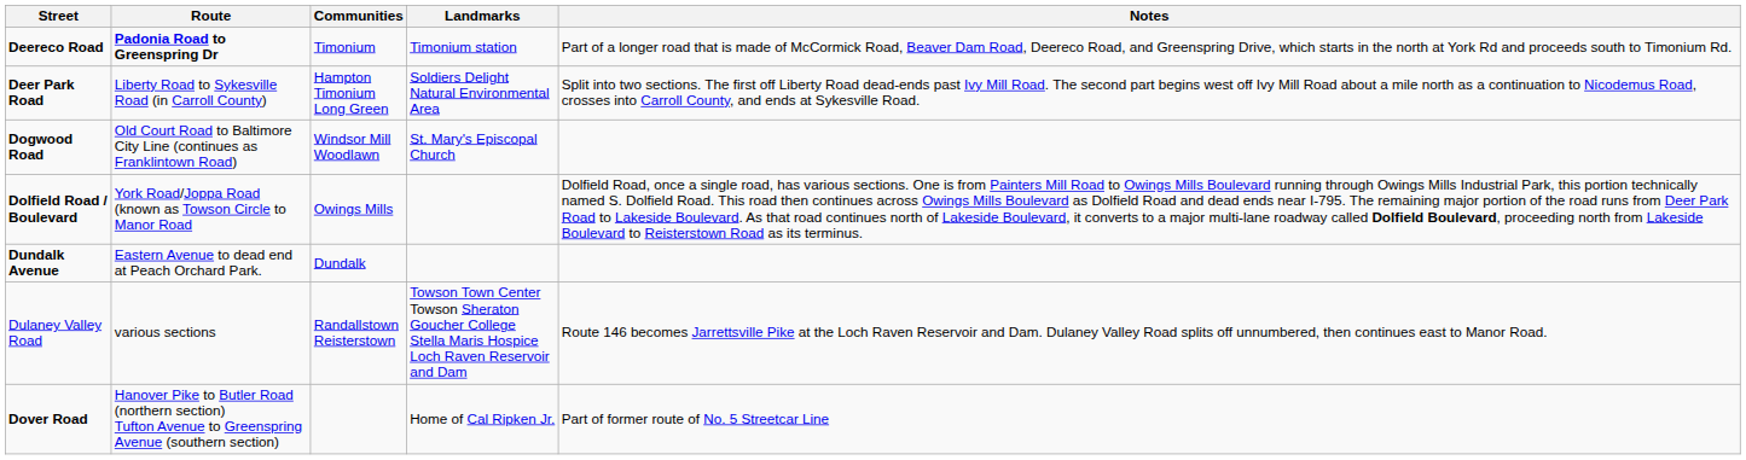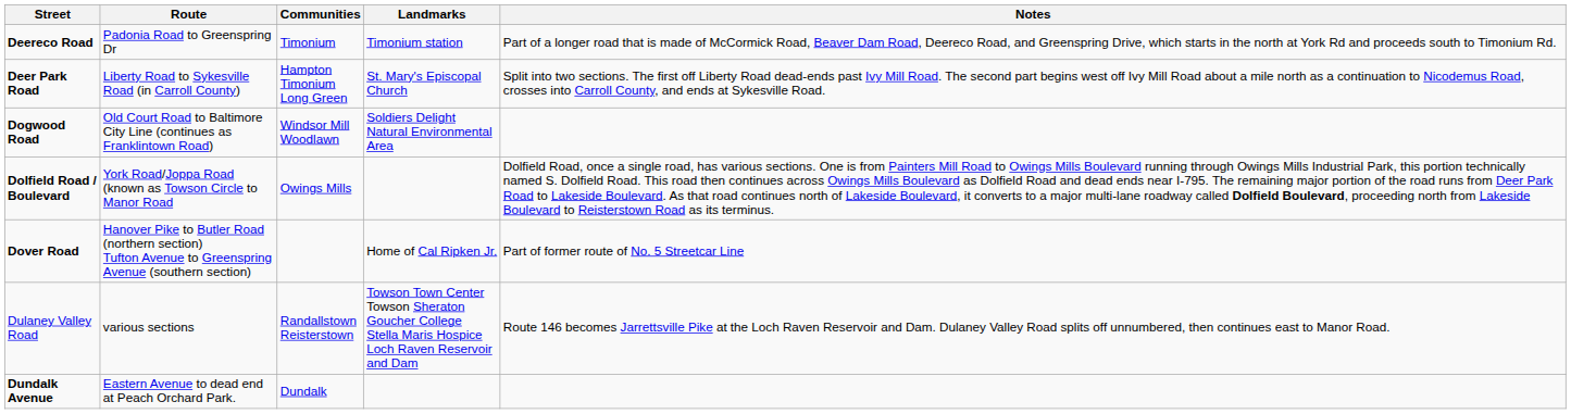 <table class="wikitable">
 <tr>
 <th>Street</th>
 <th>Route</th>
 <th>Communities</th>
 <th>Landmarks</th>
 <th>Notes</th>
 </tr>
 <tr>
 <td><strong>Deereco Road</strong></td>
-<td><strong><a href='#'>Padonia Road</a> to Greenspring Dr</strong></td>
+<td><a href='#'>Padonia Road</a> to Greenspring Dr</td>
 <td><a href='#'>Timonium</a></td>
 <td><a href='#'>Timonium station</a></td>
 <td>Part of a longer road that is made of McCormick Road, <a href='#'>Beaver Dam Road</a>, Deereco Road, and Greenspring Drive, which starts in the north at York Rd and proceeds south to Timonium Rd.</td>
 </tr>
 <tr>
 <td><strong>Deer Park Road</strong></td>
 <td><a href='#'>Liberty Road</a> to <a href='#'>Sykesville Road</a> (in <a href='#'>Carroll County</a>)</td>
 <td><a href='#'>Hampton</a><br><a href='#'>Timonium</a><br><a href='#'>Long Green</a></td>
-<td><a href='#'>Soldiers Delight Natural Environmental Area</a></td>
+<td><a href='#'>St. Mary's Episcopal Church</a></td>
 <td>Split into two sections. The first off Liberty Road dead-ends past <a href='#'>Ivy Mill Road</a>. The second part begins west off Ivy Mill Road about a mile north as a continuation to <a href='#'>Nicodemus Road</a>, crosses into <a href='#'>Carroll County</a>, and ends at Sykesville Road.</td>
 </tr>
 <tr>
 <td><strong>Dogwood Road</strong></td>
 <td><a href='#'>Old Court Road</a> to Baltimore City Line (continues as <a href='#'>Franklintown Road</a>)</td>
 <td><a href='#'>Windsor Mill</a><br><a href='#'>Woodlawn</a></td>
-<td><a href='#'>St. Mary's Episcopal Church</a></td>
+<td><a href='#'>Soldiers Delight Natural Environmental Area</a></td>
 <td></td>
 </tr>
 <tr>
 <td><strong>Dolfield Road / Boulevard</strong></td>
 <td><a href='#'>York Road</a>/<a href='#'>Joppa Road</a> (known as <a href='#'>Towson Circle</a> to <a href='#'>Manor Road</a></td>
 <td><a href='#'>Owings Mills</a></td>
 <td></td>
 <td>Dolfield Road, once a single road, has various sections. One is from <a href='#'>Painters Mill Road</a> to <a href='#'>Owings Mills Boulevard</a> running through Owings Mills Industrial Park, this portion technically named S. Dolfield Road. This road then continues across <a href='#'>Owings Mills Boulevard</a> as Dolfield Road and dead ends near I-795. The remaining major portion of the road runs from <a href='#'>Deer Park Road</a> to <a href='#'>Lakeside Boulevard</a>. As that road continues north of <a href='#'>Lakeside Boulevard</a>, it converts to a major multi-lane roadway called <strong>Dolfield Boulevard</strong>, proceeding north from <a href='#'>Lakeside Boulevard</a> to <a href='#'>Reisterstown Road</a> as its terminus.</td>
 </tr>
 <tr>
-<td><strong>Dundalk Avenue</strong></td>
-<td><a href='#'>Eastern Avenue</a> to dead end at Peach Orchard Park.</td>
-<td><a href='#'>Dundalk</a></td>
+<td><strong>Dover Road</strong></td>
+<td><a href='#'>Hanover Pike</a> to <a href='#'>Butler Road</a> (northern section)<br><a href='#'>Tufton Avenue</a> to <a href='#'>Greenspring Avenue</a> (southern section)</td>
 <td></td>
-<td></td>
+<td>Home of <a href='#'>Cal Ripken Jr.</a></td>
+<td>Part of former route of <a href='#'>No. 5 Streetcar Line</a></td>
 </tr>
 <tr>
 <td><a href='#'>Dulaney Valley Road</a></td>
 <td>various sections</td>
 <td><a href='#'>Randallstown</a><br><a href='#'>Reisterstown</a></td>
 <td><a href='#'>Towson Town Center</a><br>Towson <a href='#'>Sheraton</a><br><a href='#'>Goucher College</a><br><a href='#'>Stella Maris Hospice</a><br><a href='#'>Loch Raven Reservoir and Dam</a></td>
 <td>Route 146 becomes <a href='#'>Jarrettsville Pike</a> at the Loch Raven Reservoir and Dam. Dulaney Valley Road splits off unnumbered, then continues east to Manor Road.</td>
 </tr>
 <tr>
-<td><strong>Dover Road</strong></td>
-<td><a href='#'>Hanover Pike</a> to <a href='#'>Butler Road</a> (northern section)<br><a href='#'>Tufton Avenue</a> to <a href='#'>Greenspring Avenue</a> (southern section)</td>
+<td><strong>Dundalk Avenue</strong></td>
+<td><a href='#'>Eastern Avenue</a> to dead end at Peach Orchard Park.</td>
+<td><a href='#'>Dundalk</a></td>
 <td></td>
-<td>Home of <a href='#'>Cal Ripken Jr.</a></td>
-<td>Part of former route of <a href='#'>No. 5 Streetcar Line</a></td>
+<td></td>
 </tr>
 </table>
